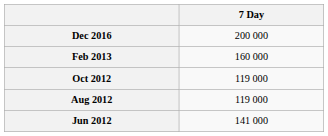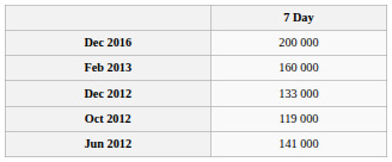 <table class="wikitable sortable" style="text-align:center; width:500px; height:200px;">
 <tr>
 <th></th>
 <th>7 Day</th>
 </tr>
 <tr>
 <th scope="row">Dec 2016</th>
 <td>200 000</td>
 </tr>
 <tr>
 <th scope="row">Feb 2013</th>
 <td>160 000</td>
 </tr>
 <tr>
-<th scope="row">Oct 2012</th>
-<td>119 000</td>
+<th scope="row">Dec 2012</th>
+<td>133 000</td>
 </tr>
 <tr>
-<th scope="row">Aug 2012</th>
+<th scope="row">Oct 2012</th>
 <td>119 000</td>
 </tr>
 <tr>
 <th scope="row">Jun 2012</th>
 <td>141 000</td>
 </tr>
 </table>
